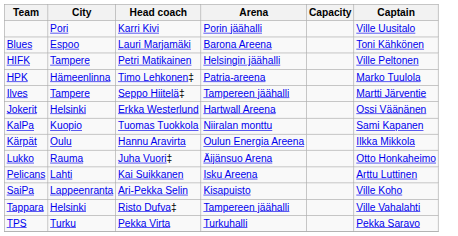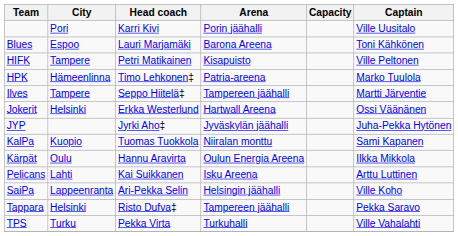 <table class="wikitable sortable">
 <tr>
 <th>Team</th>
 <th>City</th>
 <th>Head coach</th>
 <th>Arena</th>
 <th>Capacity</th>
 <th>Captain</th>
 </tr>
 <tr>
 <td></td>
 <td><a href='#'>Pori</a></td>
 <td><a href='#'>Karri Kivi</a></td>
 <td><a href='#'>Porin jäähalli</a></td>
 <td></td>
 <td><a href='#'>Ville Uusitalo</a></td>
 </tr>
 <tr>
 <td><a href='#'>Blues</a></td>
 <td><a href='#'>Espoo</a></td>
 <td><a href='#'>Lauri Marjamäki</a></td>
 <td><a href='#'>Barona Areena</a></td>
 <td></td>
 <td><a href='#'>Toni Kähkönen</a></td>
 </tr>
 <tr>
 <td><a href='#'>HIFK</a></td>
 <td><a href='#'>Tampere</a></td>
 <td><a href='#'>Petri Matikainen</a></td>
-<td><a href='#'>Helsingin jäähalli</a></td>
+<td><a href='#'>Kisapuisto</a></td>
 <td></td>
 <td><a href='#'>Ville Peltonen</a></td>
 </tr>
 <tr>
 <td><a href='#'>HPK</a></td>
 <td><a href='#'>Hämeenlinna</a></td>
 <td><a href='#'>Timo Lehkonen</a>‡</td>
 <td><a href='#'>Patria-areena</a></td>
 <td></td>
 <td><a href='#'>Marko Tuulola</a></td>
 </tr>
 <tr>
 <td><a href='#'>Ilves</a></td>
 <td><a href='#'>Tampere</a></td>
 <td><a href='#'>Seppo Hiitelä</a>‡</td>
 <td><a href='#'>Tampereen jäähalli</a></td>
 <td></td>
 <td><a href='#'>Martti Järventie</a></td>
 </tr>
 <tr>
 <td><a href='#'>Jokerit</a></td>
 <td><a href='#'>Helsinki</a></td>
 <td><a href='#'>Erkka Westerlund</a></td>
 <td><a href='#'>Hartwall Areena</a></td>
 <td></td>
 <td><a href='#'>Ossi Väänänen</a></td>
 </tr>
 <tr>
+<td><a href='#'>JYP</a></td>
+<td></td>
+<td><a href='#'>Jyrki Aho</a>‡</td>
+<td><a href='#'>Jyväskylän jäähalli</a></td>
+<td></td>
+<td><a href='#'>Juha-Pekka Hytönen</a></td>
+</tr>
+<tr>
 <td><a href='#'>KalPa</a></td>
 <td><a href='#'>Kuopio</a></td>
 <td><a href='#'>Tuomas Tuokkola</a></td>
 <td><a href='#'>Niiralan monttu</a></td>
 <td></td>
 <td><a href='#'>Sami Kapanen</a></td>
 </tr>
 <tr>
 <td><a href='#'>Kärpät</a></td>
 <td><a href='#'>Oulu</a></td>
 <td><a href='#'>Hannu Aravirta</a></td>
 <td><a href='#'>Oulun Energia Areena</a></td>
 <td></td>
 <td><a href='#'>Ilkka Mikkola</a></td>
 </tr>
 <tr>
-<td><a href='#'>Lukko</a></td>
-<td><a href='#'>Rauma</a></td>
-<td><a href='#'>Juha Vuori</a>‡</td>
-<td><a href='#'>Äijänsuo Arena</a></td>
-<td></td>
-<td><a href='#'>Otto Honkaheimo</a></td>
-</tr>
-<tr>
 <td><a href='#'>Pelicans</a></td>
 <td><a href='#'>Lahti</a></td>
 <td><a href='#'>Kai Suikkanen</a></td>
 <td><a href='#'>Isku Areena</a></td>
 <td></td>
 <td><a href='#'>Arttu Luttinen</a></td>
 </tr>
 <tr>
 <td><a href='#'>SaiPa</a></td>
 <td><a href='#'>Lappeenranta</a></td>
 <td><a href='#'>Ari-Pekka Selin</a></td>
-<td><a href='#'>Kisapuisto</a></td>
+<td><a href='#'>Helsingin jäähalli</a></td>
 <td></td>
 <td><a href='#'>Ville Koho</a></td>
 </tr>
 <tr>
 <td><a href='#'>Tappara</a></td>
 <td><a href='#'>Helsinki</a></td>
 <td><a href='#'>Risto Dufva</a>‡</td>
 <td><a href='#'>Tampereen jäähalli</a></td>
 <td></td>
-<td><a href='#'>Ville Vahalahti</a></td>
+<td><a href='#'>Pekka Saravo</a></td>
 </tr>
 <tr>
 <td><a href='#'>TPS</a></td>
 <td><a href='#'>Turku</a></td>
 <td><a href='#'>Pekka Virta</a></td>
 <td><a href='#'>Turkuhalli</a></td>
 <td></td>
-<td><a href='#'>Pekka Saravo</a></td>
+<td><a href='#'>Ville Vahalahti</a></td>
 </tr>
 <tr>
 </tr>
 </table>
